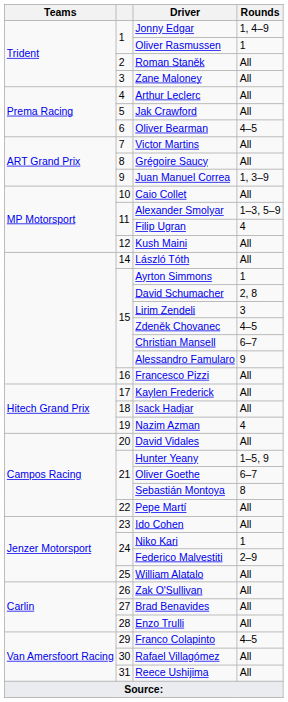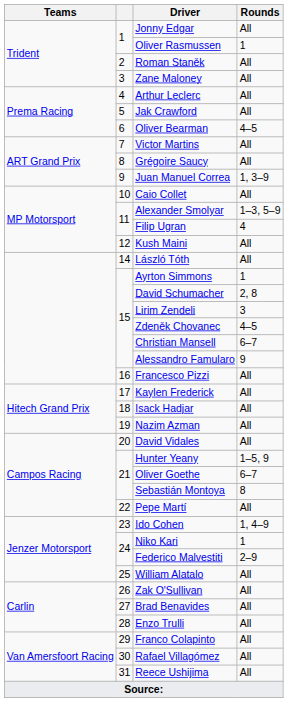 <table class="wikitable" style="font-size: 85%;">
 <tr>
 <th>Teams</th>
 <th></th>
 <th>Driver</th>
 <th>Rounds</th>
 </tr>
 <tr>
 <td rowspan="4"> <a href='#'>Trident</a></td>
 <td rowspan="2">1</td>
 <td> <a href='#'>Jonny Edgar</a></td>
-<td>1, 4–9</td>
+<td>All</td>
 </tr>
 <tr>
 <td> <a href='#'>Oliver Rasmussen</a></td>
 <td>1</td>
 </tr>
 <tr>
 <td>2</td>
 <td> <a href='#'>Roman Staněk</a></td>
 <td>All</td>
 </tr>
 <tr>
 <td>3</td>
 <td> <a href='#'>Zane Maloney</a></td>
 <td>All</td>
 </tr>
 <tr>
 <td rowspan="3"> <a href='#'>Prema Racing</a></td>
 <td>4</td>
 <td> <a href='#'>Arthur Leclerc</a></td>
 <td>All</td>
 </tr>
 <tr>
 <td>5</td>
 <td> <a href='#'>Jak Crawford</a></td>
 <td>All</td>
 </tr>
 <tr>
 <td>6</td>
 <td> <a href='#'>Oliver Bearman</a></td>
 <td>4–5</td>
 </tr>
 <tr>
 <td rowspan="3"> <a href='#'>ART Grand Prix</a></td>
 <td>7</td>
 <td> <a href='#'>Victor Martins</a></td>
 <td>All</td>
 </tr>
 <tr>
 <td>8</td>
 <td> <a href='#'>Grégoire Saucy</a></td>
 <td>All</td>
 </tr>
 <tr>
 <td>9</td>
 <td nowrap> <a href='#'>Juan Manuel Correa</a></td>
 <td>1, 3–9</td>
 </tr>
 <tr>
 <td rowspan="4"> <a href='#'>MP Motorsport</a></td>
 <td>10</td>
 <td> <a href='#'>Caio Collet</a></td>
 <td>All</td>
 </tr>
 <tr>
 <td rowspan="2">11</td>
 <td> <a href='#'>Alexander Smolyar</a></td>
 <td nowrap>1–3, 5–9</td>
 </tr>
 <tr>
 <td> <a href='#'>Filip Ugran</a></td>
 <td>4</td>
 </tr>
 <tr>
 <td>12</td>
 <td> <a href='#'>Kush Maini</a></td>
 <td>All</td>
 </tr>
 <tr>
 <td rowspan="8"></td>
 <td>14</td>
 <td> <a href='#'>László Tóth</a></td>
 <td>All</td>
 </tr>
 <tr>
 <td rowspan=6>15</td>
 <td> <a href='#'>Ayrton Simmons</a></td>
 <td>1</td>
 </tr>
 <tr>
 <td> <a href='#'>David Schumacher</a></td>
 <td>2, 8</td>
 </tr>
 <tr>
 <td> <a href='#'>Lirim Zendeli</a></td>
 <td>3</td>
 </tr>
 <tr>
 <td> <a href='#'>Zdeněk Chovanec</a></td>
 <td>4–5</td>
 </tr>
 <tr>
 <td> <a href='#'>Christian Mansell</a></td>
 <td>6–7</td>
 </tr>
 <tr>
 <td nowrap> <a href='#'>Alessandro Famularo</a></td>
 <td>9</td>
 </tr>
 <tr>
 <td>16</td>
 <td> <a href='#'>Francesco Pizzi</a></td>
 <td>All</td>
 </tr>
 <tr>
 <td rowspan="3"> <a href='#'>Hitech Grand Prix</a></td>
 <td>17</td>
 <td> <a href='#'>Kaylen Frederick</a></td>
 <td>All</td>
 </tr>
 <tr>
 <td>18</td>
 <td> <a href='#'>Isack Hadjar</a></td>
 <td>All</td>
 </tr>
 <tr>
 <td>19</td>
 <td> <a href='#'>Nazim Azman</a></td>
-<td>4</td>
+<td>All</td>
 </tr>
 <tr>
 <td rowspan="5"> <a href='#'>Campos Racing</a></td>
 <td>20</td>
 <td> <a href='#'>David Vidales</a></td>
 <td>All</td>
 </tr>
 <tr>
 <td rowspan="3">21</td>
 <td> <a href='#'>Hunter Yeany</a></td>
 <td>1–5, 9</td>
 </tr>
 <tr>
 <td> <a href='#'>Oliver Goethe</a></td>
 <td>6–7</td>
 </tr>
 <tr>
 <td> <a href='#'>Sebastián Montoya</a></td>
 <td>8</td>
 </tr>
 <tr>
 <td>22</td>
 <td> <a href='#'>Pepe Martí</a></td>
 <td>All</td>
 </tr>
 <tr>
 <td rowspan="4"> <a href='#'>Jenzer Motorsport</a></td>
 <td>23</td>
 <td> <a href='#'>Ido Cohen</a></td>
-<td>All</td>
+<td>1, 4–9</td>
 </tr>
 <tr>
 <td rowspan=2>24</td>
 <td> <a href='#'>Niko Kari</a></td>
 <td>1</td>
 </tr>
 <tr>
 <td> <a href='#'>Federico Malvestiti</a></td>
 <td>2–9</td>
 </tr>
 <tr>
 <td>25</td>
 <td> <a href='#'>William Alatalo</a></td>
 <td>All</td>
 </tr>
 <tr>
 <td rowspan="3"> <a href='#'>Carlin</a></td>
 <td>26</td>
 <td> <a href='#'>Zak O'Sullivan</a></td>
 <td>All</td>
 </tr>
 <tr>
 <td>27</td>
 <td> <a href='#'>Brad Benavides</a></td>
 <td>All</td>
 </tr>
 <tr>
 <td>28</td>
 <td> <a href='#'>Enzo Trulli</a></td>
 <td>All</td>
 </tr>
 <tr>
 <td rowspan="3"> <a href='#'>Van Amersfoort Racing</a></td>
 <td>29</td>
 <td> <a href='#'>Franco Colapinto</a></td>
-<td>4–5</td>
+<td>All</td>
 </tr>
 <tr>
 <td>30</td>
 <td> <a href='#'>Rafael Villagómez</a></td>
 <td>All</td>
 </tr>
 <tr>
 <td>31</td>
 <td> <a href='#'>Reece Ushijima</a></td>
 <td>All</td>
 </tr>
 <tr>
 <td colspan="4" style="background-color:#EAECF0; text-align:center"><strong>Source:</strong></td>
 </tr>
 </table>
